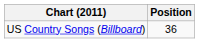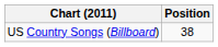 <table class="wikitable sortable">
 <tr>
 <th scope="col">Chart (2011)</th>
 <th scope="col">Position</th>
 </tr>
 <tr>
 <td>US <a href='#'>Country Songs</a> (<em><a href='#'>Billboard</a></em>)</td>
-<td align="center">36</td>
+<td align="center">38</td>
 </tr>
 </table>
